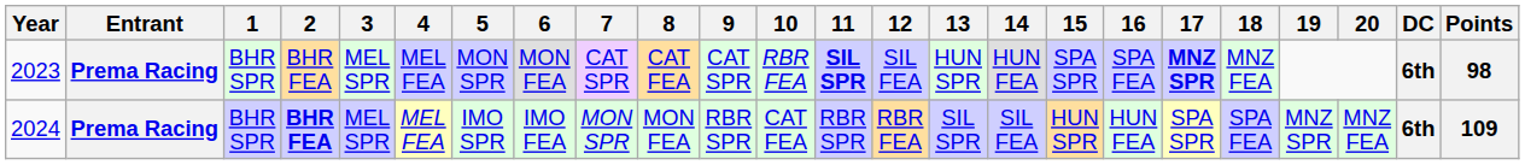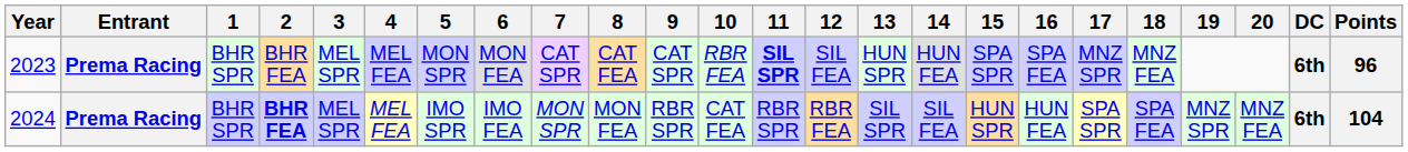 <table class="wikitable" style="text-align:center; font-size:85%;">
 <tr>
 <th>Year</th>
 <th>Entrant</th>
 <th>1</th>
 <th>2</th>
 <th>3</th>
 <th>4</th>
 <th>5</th>
 <th>6</th>
 <th>7</th>
 <th>8</th>
 <th>9</th>
 <th>10</th>
 <th>11</th>
 <th>12</th>
 <th>13</th>
 <th>14</th>
 <th>15</th>
 <th>16</th>
 <th>17</th>
 <th>18</th>
 <th>19</th>
 <th>20</th>
 <th>DC</th>
 <th>Points</th>
 </tr>
 <tr>
 <td><a href='#'>2023</a></td>
 <th><a href='#'>Prema Racing</a></th>
 <td style="background:#DFFFDF;"><a href='#'>BHR<br>SPR</a><br></td>
 <td style="background:#FFDF9F;"><a href='#'>BHR<br>FEA</a><br></td>
 <td style="background:#DFFFDF;"><a href='#'>MEL<br>SPR</a><br></td>
 <td style="background:#CFCFFF;"><a href='#'>MEL<br>FEA</a><br></td>
 <td style="background:#CFCFFF;"><a href='#'>MON<br>SPR</a><br></td>
 <td style="background:#DFDFDF;"><a href='#'>MON<br>FEA</a><br></td>
 <td style="background:#EFCFFF;"><a href='#'>CAT<br>SPR</a><br></td>
 <td style="background:#FFDF9F;"><a href='#'>CAT<br>FEA</a><br></td>
 <td style="background:#DFFFDF;"><a href='#'>CAT<br>SPR</a><br></td>
 <td style="background:#DFFFDF;"><em><a href='#'>RBR<br>FEA</a></em><br></td>
 <td style="background:#CFCFFF;"><strong><a href='#'>SIL<br>SPR</a><br></strong></td>
 <td style="background:#CFCFFF;"><a href='#'>SIL<br>FEA</a><br></td>
 <td style="background:#DFFFDF;"><a href='#'>HUN<br>SPR</a><br></td>
 <td style="background:#DFDFDF;"><a href='#'>HUN<br>FEA</a><br></td>
 <td style="background:#CFCFFF;"><a href='#'>SPA<br>SPR</a><br></td>
 <td style="background:#CFCFFF;"><a href='#'>SPA<br>FEA</a><br></td>
-<td style="background:#CFCFFF;"><strong><a href='#'>MNZ<br>SPR</a><br></strong></td>
+<td style="background:#CFCFFF;"><a href='#'>MNZ<br>SPR</a><br></td>
 <td style="background:#DFFFDF;"><a href='#'>MNZ<br>FEA</a><br></td>
 <td colspan="2"></td>
 <th>6th</th>
-<th>98</th>
+<th>96</th>
 </tr>
 <tr>
 <td><a href='#'>2024</a></td>
 <th><a href='#'>Prema Racing</a></th>
 <td style="background:#CFCFFF;"><a href='#'>BHR<br>SPR</a><br></td>
 <td style="background:#CFCFFF;"><strong><a href='#'>BHR<br>FEA</a></strong><br></td>
 <td style="background:#CFCFFF;"><a href='#'>MEL<br>SPR</a><br></td>
 <td style="background:#FFFFBF;"><em><a href='#'>MEL<br>FEA</a><br></em></td>
 <td style="background:#DFFFDF;"><a href='#'>IMO<br>SPR</a><br></td>
 <td style="background:#DFFFDF;"><a href='#'>IMO<br>FEA</a><br></td>
 <td style="background:#DFFFDF;"><em><a href='#'>MON<br>SPR</a></em><br></td>
 <td style="background:#DFFFDF;"><a href='#'>MON<br>FEA</a><br></td>
 <td style="background:#DFFFDF;"><a href='#'>RBR<br>SPR</a><br></td>
 <td style="background:#DFFFDF;"><a href='#'>CAT<br>FEA</a><br></td>
 <td style="background:#CFCFFF;"><a href='#'>RBR<br>SPR</a><br></td>
 <td style="background:#FFDF9F;"><a href='#'>RBR<br>FEA</a><br></td>
 <td style="background:#CFCFFF;"><a href='#'>SIL<br>SPR</a><br></td>
 <td style="background:#CFCFFF;"><a href='#'>SIL<br>FEA</a><br></td>
 <td style="background:#FFDF9F;"><a href='#'>HUN<br>SPR</a><br></td>
 <td style="background:#DFFFDF;"><a href='#'>HUN<br>FEA</a><br></td>
 <td style="background:#FFFFBF;"><a href='#'>SPA<br>SPR</a><br></td>
 <td style="background:#CFCFFF;"><a href='#'>SPA<br>FEA</a><br></td>
 <td style="background:#DFFFDF;"><a href='#'>MNZ<br>SPR</a><br></td>
 <td style="background:#DFFFDF;"><a href='#'>MNZ<br>FEA</a><br></td>
 <th>6th</th>
-<th>109</th>
+<th>104</th>
 </tr>
 </table>
